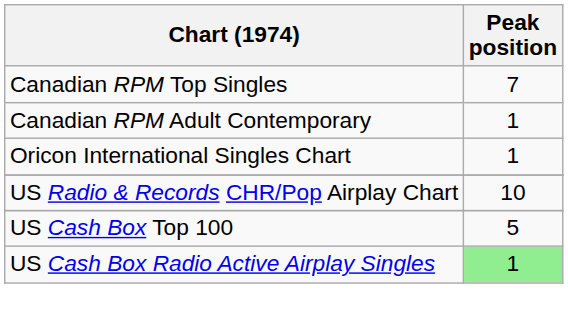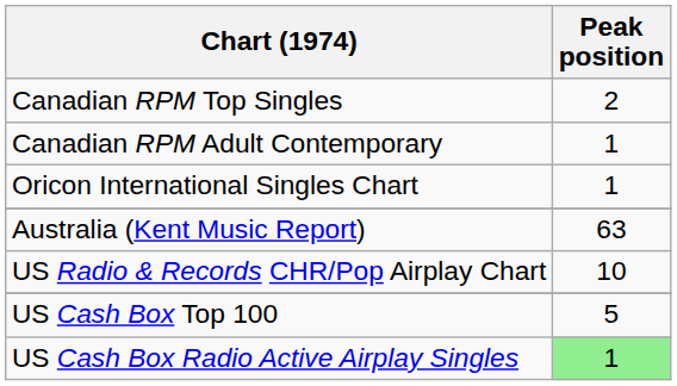 <table class="wikitable sortable">
 <tr>
 <th>Chart (1974)</th>
 <th>Peak<br>position</th>
 </tr>
 <tr>
 <td>Canadian <em>RPM</em> Top Singles</td>
-<td style="text-align:center;">7</td>
+<td style="text-align:center;">2</td>
 </tr>
 <tr>
 <td>Canadian <em>RPM</em> Adult Contemporary</td>
 <td style="text-align:center;">1</td>
 </tr>
 <tr>
 <td>Oricon International Singles Chart</td>
 <td style="text-align:center;">1</td>
 </tr>
 <tr>
 </tr>
 <tr>
+</tr>
+<tr>
+<td>Australia (<a href='#'>Kent Music Report</a>)</td>
+<td style="text-align:center;">63</td>
 </tr>
 <tr>
 <td>US <em><a href='#'>Radio & Records</a></em> <a href='#'>CHR/Pop</a> Airplay Chart</td>
 <td style="text-align:center;">10</td>
 </tr>
 <tr>
 </tr>
 <tr>
 </tr>
 <tr>
 <td>US <em><a href='#'>Cash Box</a></em> Top 100</td>
 <td style="text-align:center;">5</td>
 </tr>
 <tr>
 <td>US <em><a href='#'>Cash Box Radio Active Airplay Singles</a></em></td>
 <td style="background: lightgreen; text-align:center;">1</td>
 </tr>
 </table>
